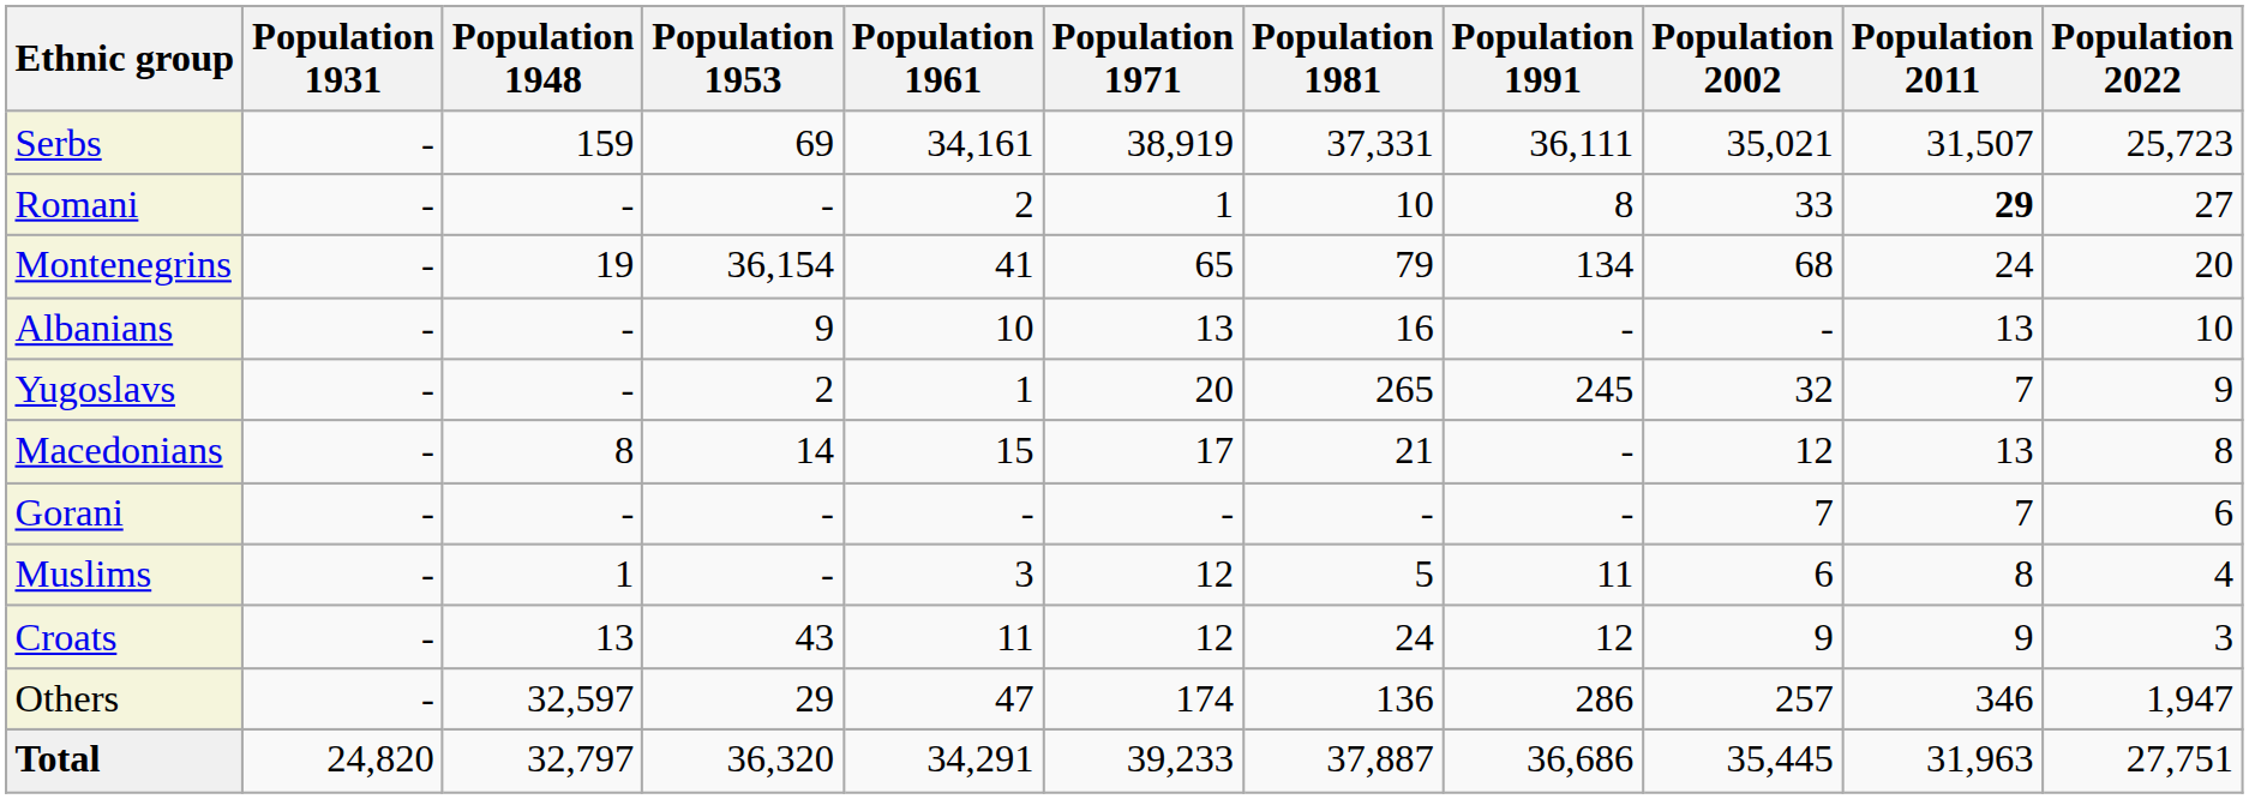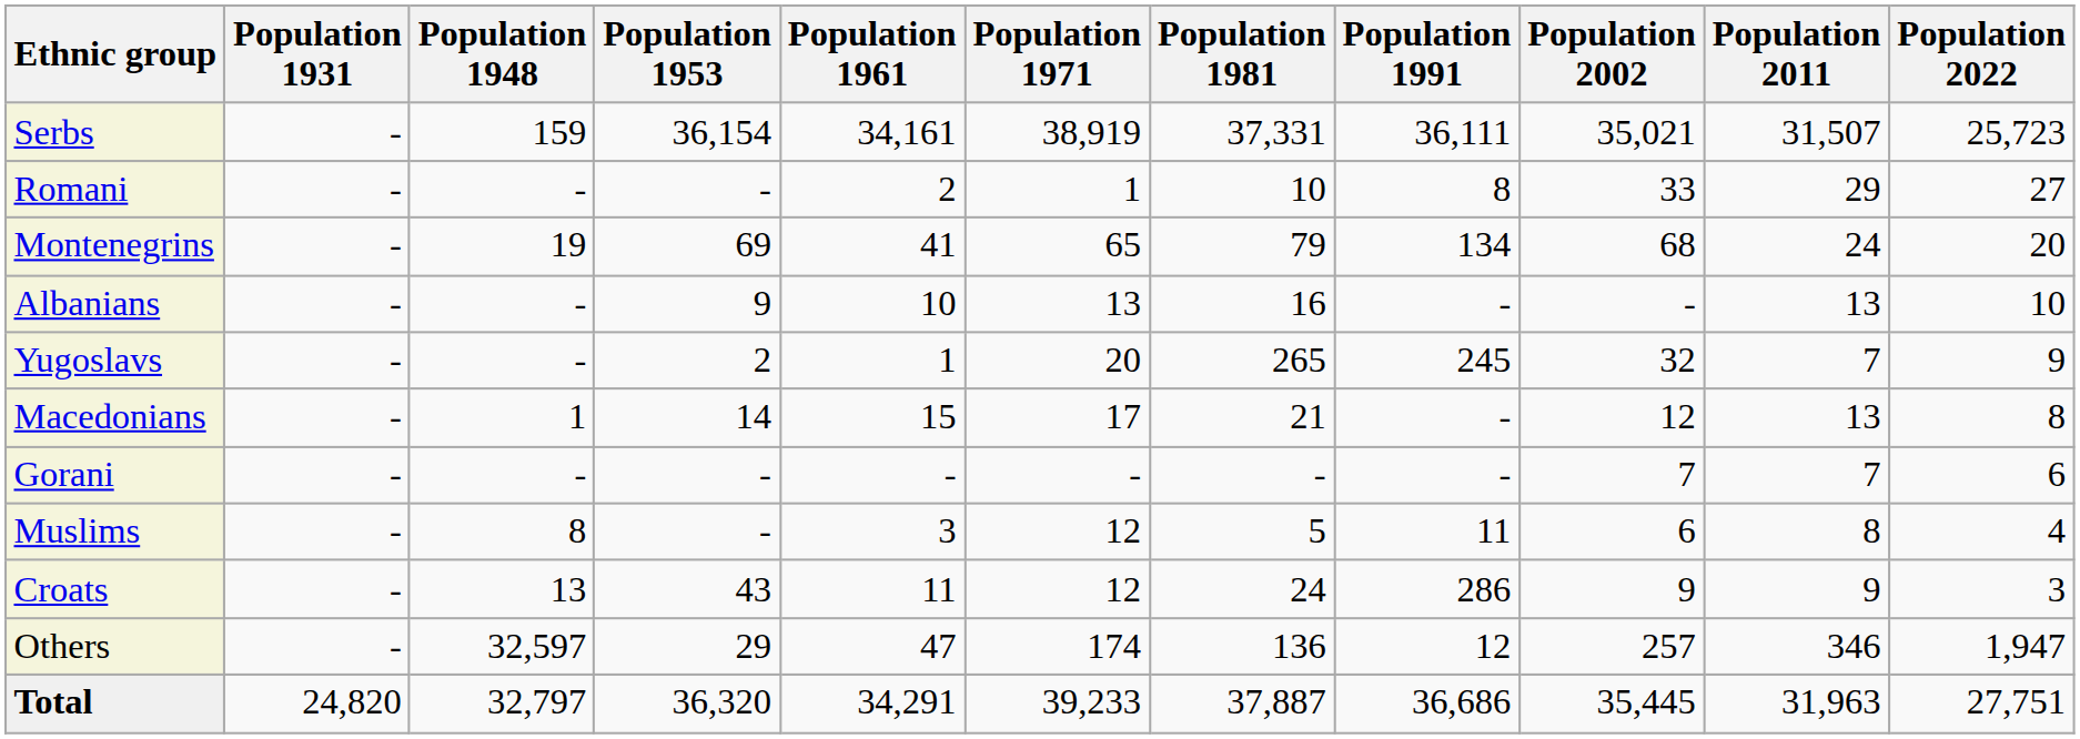 <table class="wikitable sortable mw-collapsible mw-collapsed">
 <tr>
 <th>Ethnic group</th>
 <th>Population<br>1931</th>
 <th>Population<br>1948</th>
 <th>Population<br>1953</th>
 <th>Population<br>1961</th>
 <th>Population<br>1971</th>
 <th>Population<br>1981</th>
 <th>Population<br>1991</th>
 <th>Population<br>2002</th>
 <th>Population<br>2011</th>
 <th>Population<br>2022</th>
 </tr>
 <tr>
 <td style="background:#F5F5DC;"><a href='#'>Serbs</a></td>
 <td align="right">-</td>
 <td align="right">159</td>
-<td align="right">69</td>
+<td align="right">36,154</td>
 <td align="right">34,161</td>
 <td align="right">38,919</td>
 <td align="right">37,331</td>
 <td align="right">36,111</td>
 <td align="right">35,021</td>
 <td align="right">31,507</td>
 <td align="right">25,723</td>
 </tr>
 <tr>
 <td style="background:#F5F5DC;"><a href='#'>Romani</a></td>
 <td align="right">-</td>
 <td align="right">-</td>
 <td align="right">-</td>
 <td align="right">2</td>
 <td align="right">1</td>
 <td align="right">10</td>
 <td align="right">8</td>
 <td align="right">33</td>
-<td align="right"><strong>29</strong></td>
+<td align="right">29</td>
 <td align="right">27</td>
 </tr>
 <tr>
 <td style="background:#F5F5DC;"><a href='#'>Montenegrins</a></td>
 <td align="right">-</td>
 <td align="right">19</td>
-<td align="right">36,154</td>
+<td align="right">69</td>
 <td align="right">41</td>
 <td align="right">65</td>
 <td align="right">79</td>
 <td align="right">134</td>
 <td align="right">68</td>
 <td align="right">24</td>
 <td align="right">20</td>
 </tr>
 <tr>
 <td style="background:#F5F5DC;"><a href='#'>Albanians</a></td>
 <td align="right">-</td>
 <td align="right">-</td>
 <td align="right">9</td>
 <td align="right">10</td>
 <td align="right">13</td>
 <td align="right">16</td>
 <td align="right">-</td>
 <td align="right">-</td>
 <td align="right">13</td>
 <td align="right">10</td>
 </tr>
 <tr>
 <td style="background:#F5F5DC;"><a href='#'>Yugoslavs</a></td>
 <td align="right">-</td>
 <td align="right">-</td>
 <td align="right">2</td>
 <td align="right">1</td>
 <td align="right">20</td>
 <td align="right">265</td>
 <td align="right">245</td>
 <td align="right">32</td>
 <td align="right">7</td>
 <td align="right">9</td>
 </tr>
 <tr>
 <td style="background:#F5F5DC;"><a href='#'>Macedonians</a></td>
 <td align="right">-</td>
-<td align="right">8</td>
+<td align="right">1</td>
 <td align="right">14</td>
 <td align="right">15</td>
 <td align="right">17</td>
 <td align="right">21</td>
 <td align="right">-</td>
 <td align="right">12</td>
 <td align="right">13</td>
 <td align="right">8</td>
 </tr>
 <tr>
 <td style="background:#F5F5DC;"><a href='#'>Gorani</a></td>
 <td align="right">-</td>
 <td align="right">-</td>
 <td align="right">-</td>
 <td align="right">-</td>
 <td align="right">-</td>
 <td align="right">-</td>
 <td align="right">-</td>
 <td align="right">7</td>
 <td align="right">7</td>
 <td align="right">6</td>
 </tr>
 <tr>
 <td style="background:#F5F5DC;"><a href='#'>Muslims</a></td>
 <td align="right">-</td>
-<td align="right">1</td>
+<td align="right">8</td>
 <td align="right">-</td>
 <td align="right">3</td>
 <td align="right">12</td>
 <td align="right">5</td>
 <td align="right">11</td>
 <td align="right">6</td>
 <td align="right">8</td>
 <td align="right">4</td>
 </tr>
 <tr>
 <td style="background:#F5F5DC;"><a href='#'>Croats</a></td>
 <td align="right">-</td>
 <td align="right">13</td>
 <td align="right">43</td>
 <td align="right">11</td>
 <td align="right">12</td>
 <td align="right">24</td>
-<td align="right">12</td>
+<td align="right">286</td>
 <td align="right">9</td>
 <td align="right">9</td>
 <td align="right">3</td>
 </tr>
 <tr>
 <td style="background:#F5F5DC;">Others</td>
 <td align="right">-</td>
 <td align="right">32,597</td>
 <td align="right">29</td>
 <td align="right">47</td>
 <td align="right">174</td>
 <td align="right">136</td>
-<td align="right">286</td>
+<td align="right">12</td>
 <td align="right">257</td>
 <td align="right">346</td>
 <td align="right">1,947</td>
 </tr>
 <tr class="sortbottom">
 <td style="background:#F0F0F0;"><strong>Total</strong></td>
 <td align="right">24,820</td>
 <td align="right">32,797</td>
 <td align="right">36,320</td>
 <td align="right">34,291</td>
 <td align="right">39,233</td>
 <td align="right">37,887</td>
 <td align="right">36,686</td>
 <td align="right">35,445</td>
 <td align="right">31,963</td>
 <td align="right">27,751</td>
 </tr>
 </table>
